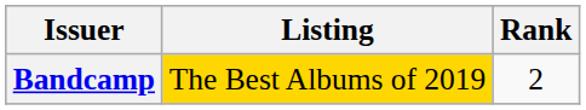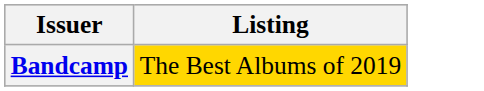 <table class="wikitable plainrowheaders">
 <tr>
 <th scope="col">Issuer</th>
 <th scope="col">Listing</th>
-<th scope="col">Rank</th>
 </tr>
 <tr>
 <th scope="row"><a href='#'>Bandcamp</a></th>
 <td style="background: gold;">The Best Albums of 2019</td>
-<td style="text-align:center;">2</td>
 </tr>
 </table>
